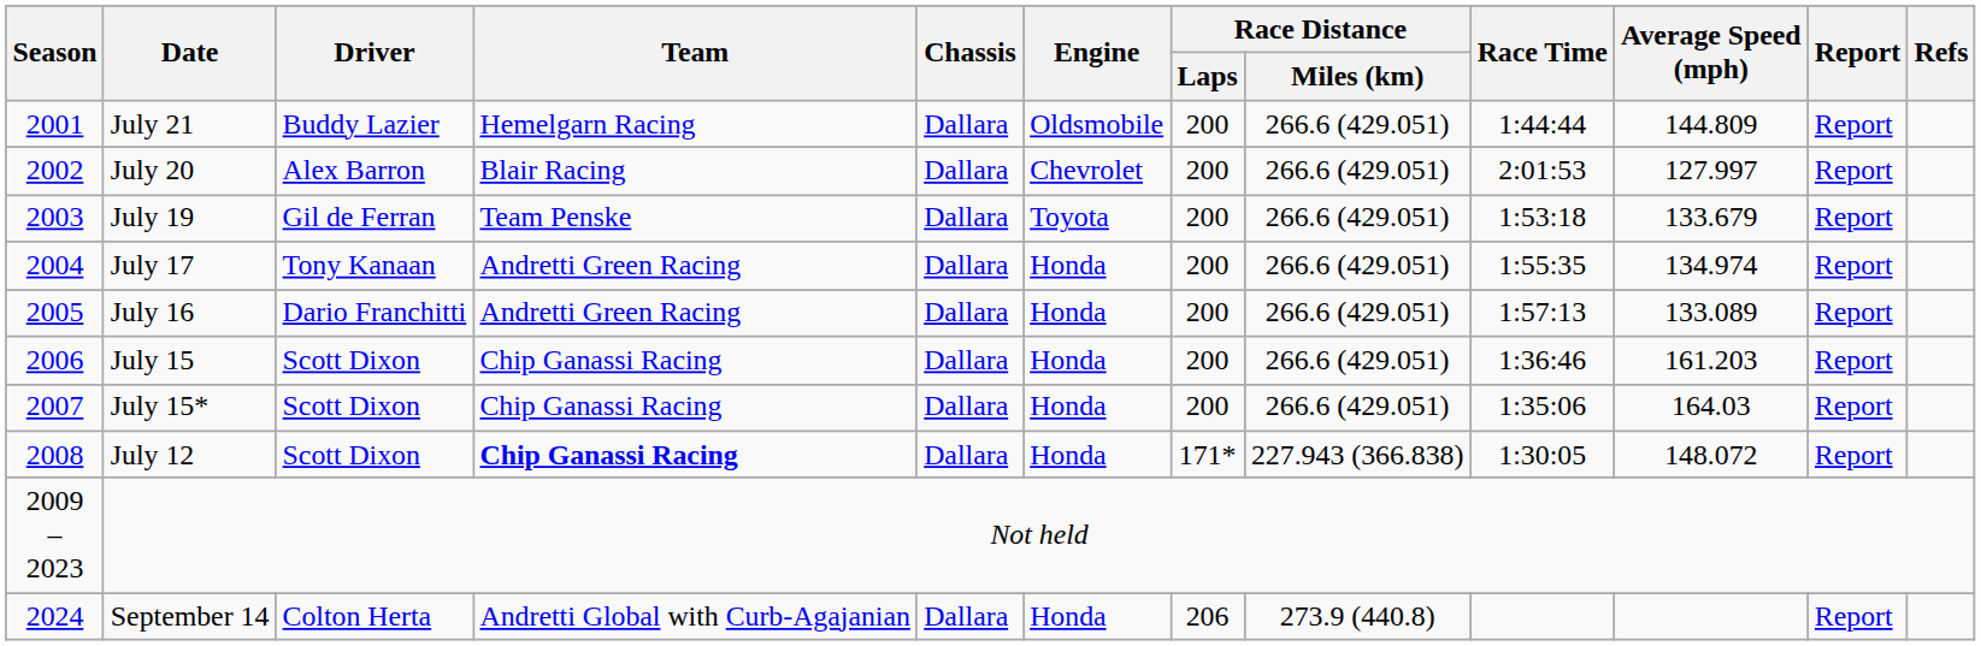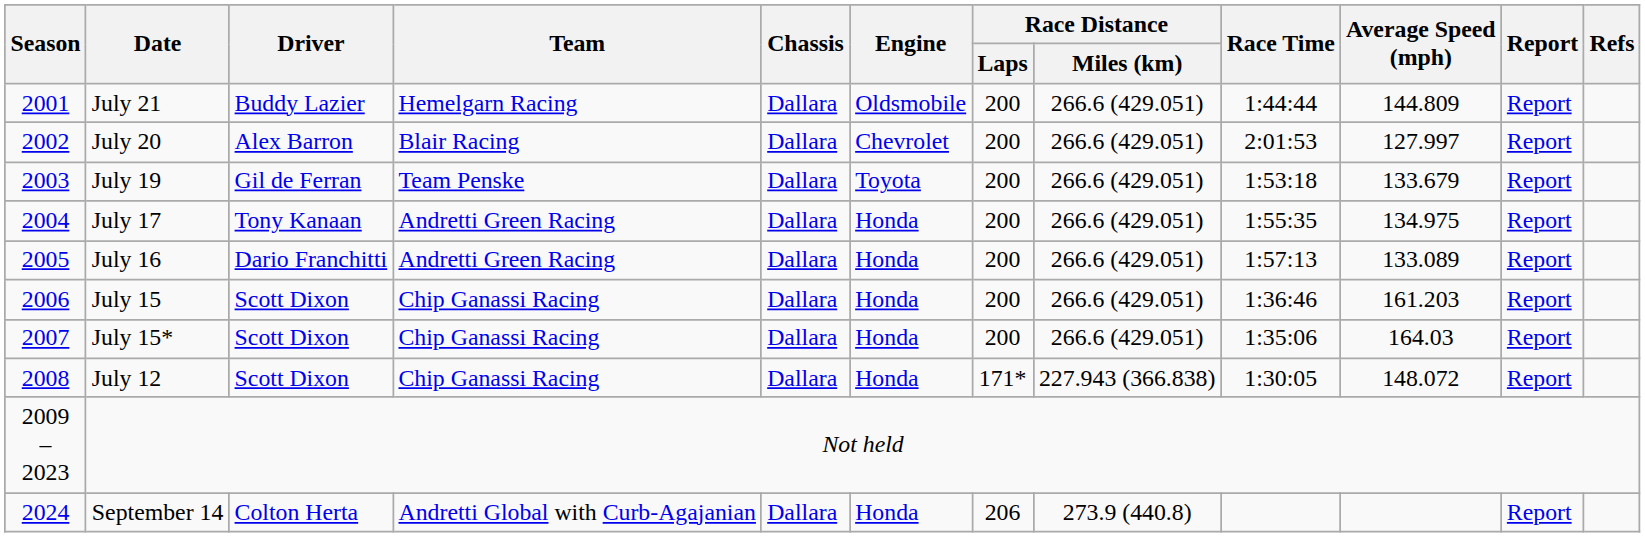 <table class="wikitable" style="font-size: 85%;">
 <tr>
 <th rowspan="2">Season</th>
 <th rowspan="2">Date</th>
 <th rowspan="2">Driver</th>
 <th rowspan="2">Team</th>
 <th rowspan="2">Chassis</th>
 <th rowspan="2">Engine</th>
 <th colspan="2">Race Distance</th>
 <th rowspan="2">Race Time</th>
 <th rowspan="2">Average Speed<br>(mph)</th>
 <th rowspan="2">Report</th>
 <th rowspan="2">Refs</th>
 </tr>
 <tr>
 <th>Laps</th>
 <th>Miles (km)</th>
 </tr>
 <tr>
 <td align=center><a href='#'>2001</a></td>
 <td>July 21</td>
 <td> <a href='#'>Buddy Lazier</a></td>
 <td><a href='#'>Hemelgarn Racing</a></td>
 <td><a href='#'>Dallara</a></td>
 <td><a href='#'>Oldsmobile</a></td>
 <td align="center">200</td>
 <td align="center">266.6 (429.051)</td>
 <td align="center">1:44:44</td>
 <td align="center">144.809</td>
 <td><a href='#'>Report</a></td>
 <td align="center"></td>
 </tr>
 <tr>
 <td align=center><a href='#'>2002</a></td>
 <td>July 20</td>
 <td> <a href='#'>Alex Barron</a></td>
 <td><a href='#'>Blair Racing</a></td>
 <td><a href='#'>Dallara</a></td>
 <td><a href='#'>Chevrolet</a></td>
 <td align="center">200</td>
 <td align="center">266.6 (429.051)</td>
 <td align="center">2:01:53</td>
 <td align="center">127.997</td>
 <td><a href='#'>Report</a></td>
 <td align="center"></td>
 </tr>
 <tr>
 <td align=center><a href='#'>2003</a></td>
 <td>July 19</td>
 <td> <a href='#'>Gil de Ferran</a></td>
 <td><a href='#'>Team Penske</a></td>
 <td><a href='#'>Dallara</a></td>
 <td><a href='#'>Toyota</a></td>
 <td align="center">200</td>
 <td align="center">266.6 (429.051)</td>
 <td align="center">1:53:18</td>
 <td align="center">133.679</td>
 <td><a href='#'>Report</a></td>
 <td align="center"></td>
 </tr>
 <tr>
 <td align=center><a href='#'>2004</a></td>
 <td>July 17</td>
 <td> <a href='#'>Tony Kanaan</a></td>
 <td><a href='#'>Andretti Green Racing</a></td>
 <td><a href='#'>Dallara</a></td>
 <td><a href='#'>Honda</a></td>
 <td align="center">200</td>
 <td align="center">266.6 (429.051)</td>
 <td align="center">1:55:35</td>
-<td align="center">134.974</td>
+<td align="center">134.975</td>
 <td><a href='#'>Report</a></td>
 <td align="center"></td>
 </tr>
 <tr>
 <td align=center><a href='#'>2005</a></td>
 <td>July 16</td>
 <td> <a href='#'>Dario Franchitti</a></td>
 <td><a href='#'>Andretti Green Racing</a></td>
 <td><a href='#'>Dallara</a></td>
 <td><a href='#'>Honda</a></td>
 <td align="center">200</td>
 <td align="center">266.6 (429.051)</td>
 <td align="center">1:57:13</td>
 <td align="center">133.089</td>
 <td><a href='#'>Report</a></td>
 <td align="center"></td>
 </tr>
 <tr>
 <td align=center><a href='#'>2006</a></td>
 <td>July 15</td>
 <td> <a href='#'>Scott Dixon</a></td>
 <td><a href='#'>Chip Ganassi Racing</a></td>
 <td><a href='#'>Dallara</a></td>
 <td><a href='#'>Honda</a></td>
 <td align="center">200</td>
 <td align="center">266.6 (429.051)</td>
 <td align="center">1:36:46</td>
 <td align="center">161.203</td>
 <td><a href='#'>Report</a></td>
 <td align="center"></td>
 </tr>
 <tr>
 <td align=center><a href='#'>2007</a></td>
 <td>July 15*</td>
 <td> <a href='#'>Scott Dixon</a></td>
 <td><a href='#'>Chip Ganassi Racing</a></td>
 <td><a href='#'>Dallara</a></td>
 <td><a href='#'>Honda</a></td>
 <td align="center">200</td>
 <td align="center">266.6 (429.051)</td>
 <td align="center">1:35:06</td>
 <td align="center">164.03</td>
 <td><a href='#'>Report</a></td>
 <td align="center"></td>
 </tr>
 <tr>
 <td align=center><a href='#'>2008</a></td>
 <td>July 12</td>
 <td> <a href='#'>Scott Dixon</a></td>
-<td><strong><a href='#'>Chip Ganassi Racing</a></strong></td>
+<td><a href='#'>Chip Ganassi Racing</a></td>
 <td><a href='#'>Dallara</a></td>
 <td><a href='#'>Honda</a></td>
 <td align="center">171*</td>
 <td align="center">227.943 (366.838)</td>
 <td align="center">1:30:05</td>
 <td align="center">148.072</td>
 <td><a href='#'>Report</a></td>
 <td align="center"></td>
 </tr>
 <tr>
 <td align=center>2009<br>–<br>2023</td>
 <td colspan=12 align=center><em>Not held</em></td>
 </tr>
 <tr>
 <td align=center><a href='#'>2024</a></td>
 <td>September 14</td>
 <td> <a href='#'>Colton Herta</a></td>
 <td><a href='#'>Andretti Global</a> with <a href='#'>Curb-Agajanian</a></td>
 <td><a href='#'>Dallara</a></td>
 <td><a href='#'>Honda</a></td>
 <td align="center">206</td>
 <td align="center">273.9 (440.8)</td>
 <td align="center"></td>
 <td align="center"></td>
 <td><a href='#'>Report</a></td>
 <td align="center"></td>
 </tr>
 </table>
